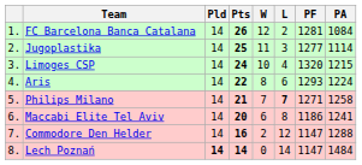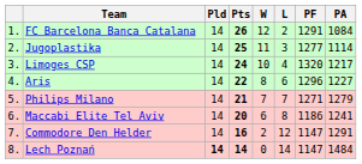 <table class="wikitable" style="text-align:center">
 <tr>
 <th width=15></th>
 <th width=220>Team</th>
 <th width=20>Pld</th>
 <th width=20>Pts</th>
 <th width=20>W</th>
 <th width=20>L</th>
 <th width=20>PF</th>
 <th width=20>PA</th>
 </tr>
 <tr style="background: #ccffcc;">
 <td>1.</td>
 <td align=left> <a href='#'>FC Barcelona Banca Catalana</a></td>
 <td>14</td>
 <td><strong>26</strong></td>
 <td>12</td>
 <td>2</td>
-<td>1281</td>
+<td>1291</td>
 <td>1084</td>
 </tr>
 <tr style="background: #ccffcc;">
 <td>2.</td>
 <td align=left> <a href='#'>Jugoplastika</a></td>
 <td>14</td>
 <td><strong>25</strong></td>
 <td>11</td>
 <td>3</td>
 <td>1277</td>
 <td>1114</td>
 </tr>
 <tr style="background: #ccffcc;">
 <td>3.</td>
 <td align=left> <a href='#'>Limoges CSP</a></td>
 <td>14</td>
 <td><strong>24</strong></td>
 <td>10</td>
 <td>4</td>
 <td>1320</td>
-<td>1215</td>
+<td>1217</td>
 </tr>
 <tr style="background: #ccffcc;">
 <td>4.</td>
 <td align=left> <a href='#'>Aris</a></td>
 <td>14</td>
 <td><strong>22</strong></td>
 <td>8</td>
 <td>6</td>
-<td>1293</td>
-<td>1224</td>
+<td>1296</td>
+<td>1227</td>
 </tr>
 <tr style="background:#ffcccc;">
 <td>5.</td>
 <td align=left> <a href='#'>Philips Milano</a></td>
 <td>14</td>
 <td><strong>21</strong></td>
 <td>7</td>
-<td><strong>7</strong></td>
+<td>7</td>
 <td>1271</td>
-<td>1258</td>
+<td>1279</td>
 </tr>
 <tr style="background:#ffcccc;">
 <td>6.</td>
 <td align=left> <a href='#'>Maccabi Elite Tel Aviv</a></td>
 <td>14</td>
 <td><strong>20</strong></td>
 <td>6</td>
 <td>8</td>
 <td>1186</td>
 <td>1241</td>
 </tr>
 <tr style="background:#ffcccc;">
 <td>7.</td>
 <td align=left> <a href='#'>Commodore Den Helder</a></td>
 <td>14</td>
 <td><strong>16</strong></td>
 <td>2</td>
 <td>12</td>
 <td>1147</td>
-<td>1288</td>
+<td>1291</td>
 </tr>
 <tr style="background:#ffcccc;">
 <td>8.</td>
 <td align=left> <a href='#'>Lech Poznań</a></td>
 <td><strong>14</strong></td>
 <td><strong>14</strong></td>
 <td>0</td>
 <td>14</td>
 <td>1147</td>
 <td>1484</td>
 </tr>
 </table>
